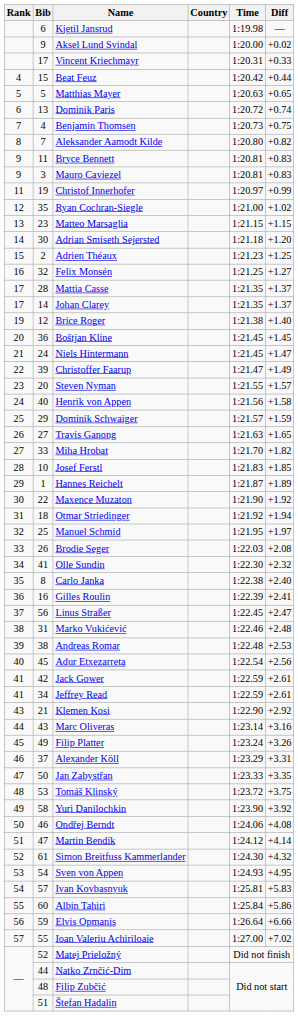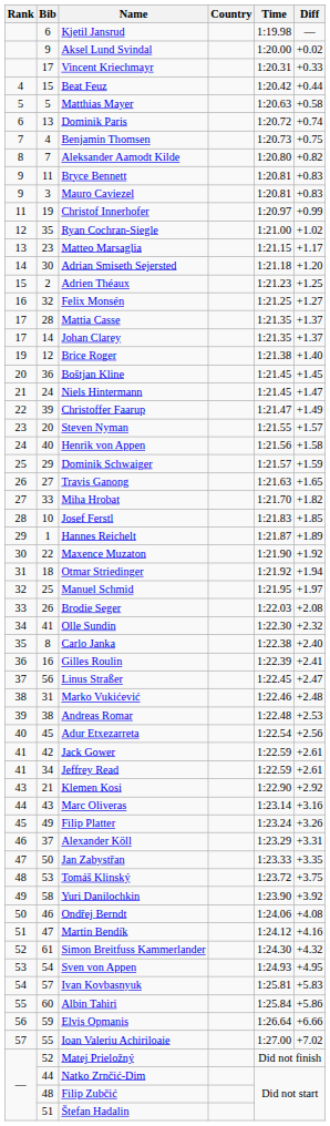 <table class="wikitable sortable" style="text-align:center">
 <tr>
 <th>Rank</th>
 <th>Bib</th>
 <th>Name</th>
 <th>Country</th>
 <th>Time</th>
 <th>Diff</th>
 </tr>
 <tr>
 <td></td>
 <td>6</td>
 <td align=left><a href='#'>Kjetil Jansrud</a></td>
 <td align=left></td>
 <td>1:19.98</td>
 <td>—</td>
 </tr>
 <tr>
 <td></td>
 <td>9</td>
 <td align=left><a href='#'>Aksel Lund Svindal</a></td>
 <td align=left></td>
 <td>1:20.00</td>
 <td>+0.02</td>
 </tr>
 <tr>
 <td></td>
 <td>17</td>
 <td align=left><a href='#'>Vincent Kriechmayr</a></td>
 <td align=left></td>
 <td>1:20.31</td>
 <td>+0.33</td>
 </tr>
 <tr>
 <td>4</td>
 <td>15</td>
 <td align=left><a href='#'>Beat Feuz</a></td>
 <td align=left> </td>
 <td>1:20.42</td>
 <td>+0.44</td>
 </tr>
 <tr>
 <td>5</td>
 <td>5</td>
 <td align=left><a href='#'>Matthias Mayer</a></td>
 <td align=left></td>
 <td>1:20.63</td>
-<td>+0.65</td>
+<td>+0.58</td>
 </tr>
 <tr>
 <td>6</td>
 <td>13</td>
 <td align=left><a href='#'>Dominik Paris</a></td>
 <td align=left></td>
 <td>1:20.72</td>
 <td>+0.74</td>
 </tr>
 <tr>
 <td>7</td>
 <td>4</td>
 <td align=left><a href='#'>Benjamin Thomsen</a></td>
 <td align=left></td>
 <td>1:20.73</td>
 <td>+0.75</td>
 </tr>
 <tr>
 <td>8</td>
 <td>7</td>
 <td align=left><a href='#'>Aleksander Aamodt Kilde</a></td>
 <td align=left></td>
 <td>1:20.80</td>
 <td>+0.82</td>
 </tr>
 <tr>
 <td>9</td>
 <td>11</td>
 <td align=left><a href='#'>Bryce Bennett</a></td>
 <td align=left></td>
 <td>1:20.81</td>
 <td>+0.83</td>
 </tr>
 <tr>
 <td>9</td>
 <td>3</td>
 <td align=left><a href='#'>Mauro Caviezel</a></td>
 <td align=left> </td>
 <td>1:20.81</td>
 <td>+0.83</td>
 </tr>
 <tr>
 <td>11</td>
 <td>19</td>
 <td align=left><a href='#'>Christof Innerhofer</a></td>
 <td align=left></td>
 <td>1:20.97</td>
 <td>+0.99</td>
 </tr>
 <tr>
 <td>12</td>
 <td>35</td>
 <td align=left><a href='#'>Ryan Cochran-Siegle</a></td>
 <td align=left></td>
 <td>1:21.00</td>
 <td>+1.02</td>
 </tr>
 <tr>
 <td>13</td>
 <td>23</td>
 <td align=left><a href='#'>Matteo Marsaglia</a></td>
 <td align=left></td>
 <td>1:21.15</td>
-<td>+1.15</td>
+<td>+1.17</td>
 </tr>
 <tr>
 <td>14</td>
 <td>30</td>
 <td align=left><a href='#'>Adrian Smiseth Sejersted</a></td>
 <td align=left></td>
 <td>1:21.18</td>
 <td>+1.20</td>
 </tr>
 <tr>
 <td>15</td>
 <td>2</td>
 <td align=left><a href='#'>Adrien Théaux</a></td>
 <td align=left></td>
 <td>1:21.23</td>
 <td>+1.25</td>
 </tr>
 <tr>
 <td>16</td>
 <td>32</td>
 <td align=left><a href='#'>Felix Monsén</a></td>
 <td align=left></td>
 <td>1:21.25</td>
 <td>+1.27</td>
 </tr>
 <tr>
 <td>17</td>
 <td>28</td>
 <td align=left><a href='#'>Mattia Casse</a></td>
 <td align=left></td>
 <td>1:21.35</td>
 <td>+1.37</td>
 </tr>
 <tr>
 <td>17</td>
 <td>14</td>
 <td align=left><a href='#'>Johan Clarey</a></td>
 <td align=left></td>
 <td>1:21.35</td>
 <td>+1.37</td>
 </tr>
 <tr>
 <td>19</td>
 <td>12</td>
 <td align=left><a href='#'>Brice Roger</a></td>
 <td align=left></td>
 <td>1:21.38</td>
 <td>+1.40</td>
 </tr>
 <tr>
 <td>20</td>
 <td>36</td>
 <td align=left><a href='#'>Boštjan Kline</a></td>
 <td align=left></td>
 <td>1:21.45</td>
 <td>+1.45</td>
 </tr>
 <tr>
 <td>21</td>
 <td>24</td>
 <td align=left><a href='#'>Niels Hintermann</a></td>
 <td align=left> </td>
 <td>1:21.45</td>
 <td>+1.47</td>
 </tr>
 <tr>
 <td>22</td>
 <td>39</td>
 <td align=left><a href='#'>Christoffer Faarup</a></td>
 <td align=left></td>
 <td>1:21.47</td>
 <td>+1.49</td>
 </tr>
 <tr>
 <td>23</td>
 <td>20</td>
 <td align=left><a href='#'>Steven Nyman</a></td>
 <td align=left></td>
 <td>1:21.55</td>
 <td>+1.57</td>
 </tr>
 <tr>
 <td>24</td>
 <td>40</td>
 <td align=left><a href='#'>Henrik von Appen</a></td>
 <td align=left></td>
 <td>1:21.56</td>
 <td>+1.58</td>
 </tr>
 <tr>
 <td>25</td>
 <td>29</td>
 <td align=left><a href='#'>Dominik Schwaiger</a></td>
 <td align=left></td>
 <td>1:21.57</td>
 <td>+1.59</td>
 </tr>
 <tr>
 <td>26</td>
 <td>27</td>
 <td align=left><a href='#'>Travis Ganong</a></td>
 <td align=left></td>
 <td>1:21.63</td>
 <td>+1.65</td>
 </tr>
 <tr>
 <td>27</td>
 <td>33</td>
 <td align=left><a href='#'>Miha Hrobat</a></td>
 <td align=left></td>
 <td>1:21.70</td>
 <td>+1.82</td>
 </tr>
 <tr>
 <td>28</td>
 <td>10</td>
 <td align=left><a href='#'>Josef Ferstl</a></td>
 <td align=left></td>
 <td>1:21.83</td>
 <td>+1.85</td>
 </tr>
 <tr>
 <td>29</td>
 <td>1</td>
 <td align=left><a href='#'>Hannes Reichelt</a></td>
 <td align=left></td>
 <td>1:21.87</td>
 <td>+1.89</td>
 </tr>
 <tr>
 <td>30</td>
 <td>22</td>
 <td align=left><a href='#'>Maxence Muzaton</a></td>
 <td align=left></td>
 <td>1:21.90</td>
 <td>+1.92</td>
 </tr>
 <tr>
 <td>31</td>
 <td>18</td>
 <td align=left><a href='#'>Otmar Striedinger</a></td>
 <td align=left></td>
 <td>1:21.92</td>
 <td>+1.94</td>
 </tr>
 <tr>
 <td>32</td>
 <td>25</td>
 <td align=left><a href='#'>Manuel Schmid</a></td>
 <td align=left></td>
 <td>1:21.95</td>
 <td>+1.97</td>
 </tr>
 <tr>
 <td>33</td>
 <td>26</td>
 <td align=left><a href='#'>Brodie Seger</a></td>
 <td align=left></td>
 <td>1:22.03</td>
 <td>+2.08</td>
 </tr>
 <tr>
 <td>34</td>
 <td>41</td>
 <td align=left><a href='#'>Olle Sundin</a></td>
 <td align=left></td>
 <td>1:22.30</td>
 <td>+2.32</td>
 </tr>
 <tr>
 <td>35</td>
 <td>8</td>
 <td align=left><a href='#'>Carlo Janka</a></td>
 <td align=left> </td>
 <td>1:22.38</td>
 <td>+2.40</td>
 </tr>
 <tr>
 <td>36</td>
 <td>16</td>
 <td align=left><a href='#'>Gilles Roulin</a></td>
 <td align=left> </td>
 <td>1:22.39</td>
 <td>+2.41</td>
 </tr>
 <tr>
 <td>37</td>
 <td>56</td>
 <td align=left><a href='#'>Linus Straßer</a></td>
 <td align=left></td>
 <td>1:22.45</td>
 <td>+2.47</td>
 </tr>
 <tr>
 <td>38</td>
 <td>31</td>
 <td align=left><a href='#'>Marko Vukićević</a></td>
 <td align=left></td>
 <td>1:22.46</td>
 <td>+2.48</td>
 </tr>
 <tr>
 <td>39</td>
 <td>38</td>
 <td align=left><a href='#'>Andreas Romar</a></td>
 <td align=left></td>
 <td>1:22.48</td>
 <td>+2.53</td>
 </tr>
 <tr>
 <td>40</td>
 <td>45</td>
 <td align=left><a href='#'>Adur Etxezarreta</a></td>
 <td align=left></td>
 <td>1:22.54</td>
 <td>+2.56</td>
 </tr>
 <tr>
 <td>41</td>
 <td>42</td>
 <td align=left><a href='#'>Jack Gower</a></td>
 <td align=left></td>
 <td>1:22.59</td>
 <td>+2.61</td>
 </tr>
 <tr>
 <td>41</td>
 <td>34</td>
 <td align=left><a href='#'>Jeffrey Read</a></td>
 <td align=left></td>
 <td>1:22.59</td>
 <td>+2.61</td>
 </tr>
 <tr>
 <td>43</td>
 <td>21</td>
 <td align=left><a href='#'>Klemen Kosi</a></td>
 <td align=left></td>
 <td>1:22.90</td>
 <td>+2.92</td>
 </tr>
 <tr>
 <td>44</td>
 <td>43</td>
 <td align=left><a href='#'>Marc Oliveras</a></td>
 <td align=left></td>
 <td>1:23.14</td>
 <td>+3.16</td>
 </tr>
 <tr>
 <td>45</td>
 <td>49</td>
 <td align=left><a href='#'>Filip Platter</a></td>
 <td align=left></td>
 <td>1:23.24</td>
 <td>+3.26</td>
 </tr>
 <tr>
 <td>46</td>
 <td>37</td>
 <td align=left><a href='#'>Alexander Köll</a></td>
 <td align=left></td>
 <td>1:23.29</td>
 <td>+3.31</td>
 </tr>
 <tr>
 <td>47</td>
 <td>50</td>
 <td align=left><a href='#'>Jan Zabystřan</a></td>
 <td align=left></td>
 <td>1:23.33</td>
 <td>+3.35</td>
 </tr>
 <tr>
 <td>48</td>
 <td>53</td>
 <td align=left><a href='#'>Tomáš Klinský</a></td>
 <td align=left></td>
 <td>1:23.72</td>
 <td>+3.75</td>
 </tr>
 <tr>
 <td>49</td>
 <td>58</td>
 <td align=left><a href='#'>Yuri Danilochkin</a></td>
 <td align=left></td>
 <td>1:23.90</td>
 <td>+3.92</td>
 </tr>
 <tr>
 <td>50</td>
 <td>46</td>
 <td align=left><a href='#'>Ondřej Berndt</a></td>
 <td align=left></td>
 <td>1:24.06</td>
 <td>+4.08</td>
 </tr>
 <tr>
 <td>51</td>
 <td>47</td>
 <td align=left><a href='#'>Martin Bendík</a></td>
 <td align=left></td>
 <td>1:24.12</td>
-<td>+4.14</td>
+<td>+4.16</td>
 </tr>
 <tr>
 <td>52</td>
 <td>61</td>
 <td align=left><a href='#'>Simon Breitfuss Kammerlander</a></td>
 <td align=left></td>
 <td>1:24.30</td>
 <td>+4.32</td>
 </tr>
 <tr>
 <td>53</td>
 <td>54</td>
 <td align=left><a href='#'>Sven von Appen</a></td>
 <td align=left></td>
 <td>1:24.93</td>
 <td>+4.95</td>
 </tr>
 <tr>
 <td>54</td>
 <td>57</td>
 <td align=left><a href='#'>Ivan Kovbasnyuk</a></td>
 <td align=left></td>
 <td>1:25.81</td>
 <td>+5.83</td>
 </tr>
 <tr>
 <td>55</td>
 <td>60</td>
 <td align=left><a href='#'>Albin Tahiri</a></td>
 <td align=left></td>
 <td>1:25.84</td>
 <td>+5.86</td>
 </tr>
 <tr>
 <td>56</td>
 <td>59</td>
 <td align=left><a href='#'>Elvis Opmanis</a></td>
 <td align=left></td>
 <td>1:26.64</td>
 <td>+6.66</td>
 </tr>
 <tr>
 <td>57</td>
 <td>55</td>
 <td align=left><a href='#'>Ioan Valeriu Achiriloaie</a></td>
 <td align=left></td>
 <td>1:27.00</td>
 <td>+7.02</td>
 </tr>
 <tr>
 <td rowspan=4>—</td>
 <td>52</td>
 <td align=left><a href='#'>Matej Prieložný</a></td>
 <td align=left></td>
 <td colspan=2>Did not finish</td>
 </tr>
 <tr>
 <td>44</td>
 <td align=left><a href='#'>Natko Zrnčić-Dim</a></td>
 <td align=left></td>
 <td rowspan=3 colspan=2>Did not start</td>
 </tr>
 <tr>
 <td>48</td>
 <td align=left><a href='#'>Filip Zubčić</a></td>
 <td align=left></td>
 </tr>
 <tr>
 <td>51</td>
 <td align=left><a href='#'>Štefan Hadalin</a></td>
 <td align=left></td>
 </tr>
 </table>
